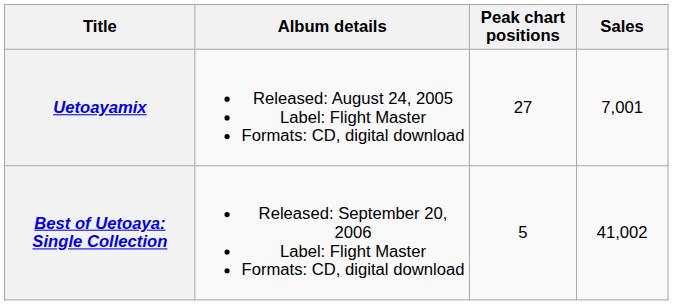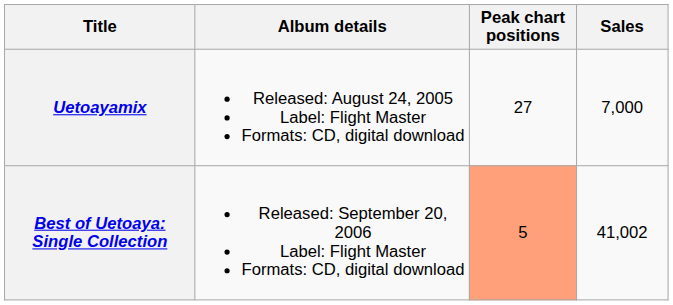 <table class="wikitable plainrowheaders" style="text-align:center;" border="1">
 <tr>
 <th scope="col" style="width:11em;">Title</th>
 <th scope="col" style="width:16em;">Album details</th>
 <th scope="col" style="width:6em;">Peak chart <br>positions<br></th>
 <th scope="col" style="width:5em;">Sales<br></th>
 </tr>
 <tr>
 <th scope="row"><em><a href='#'>Uetoayamix</a></em></th>
 <td><br><ul><li>Released: August 24, 2005</li><li>Label: Flight Master</li><li>Formats: CD, digital download</li></ul></td>
 <td>27</td>
-<td>7,001</td>
+<td>7,000</td>
 </tr>
 <tr>
 <th scope="row"><em><a href='#'>Best of Uetoaya: Single Collection</a></em></th>
 <td><br><ul><li>Released: September 20, 2006</li><li>Label: Flight Master</li><li>Formats: CD, digital download</li></ul></td>
-<td>5</td>
+<td style="background: lightsalmon;">5</td>
 <td>41,002</td>
 </tr>
 </table>
